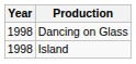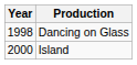 <table class="wikitable">
 <tr>
 <th>Year</th>
 <th>Production</th>
 </tr>
 <tr>
 <td>1998</td>
 <td>Dancing on Glass</td>
 </tr>
 <tr>
-<td>1998</td>
+<td>2000</td>
 <td>Island</td>
 </tr>
 </table>
